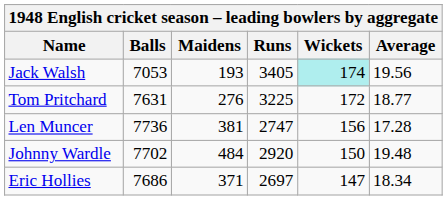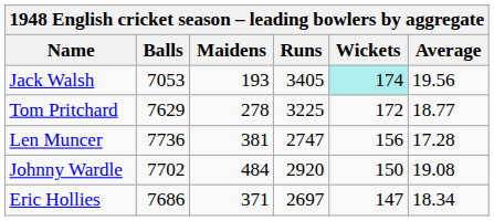 <table class="wikitable">
 <tr>
 <th bgcolor="#efefef" colspan="7">1948 English cricket season – leading bowlers by aggregate</th>
 </tr>
 <tr bgcolor="#efefef">
 <th>Name</th>
 <th>Balls</th>
 <th>Maidens</th>
 <th>Runs</th>
 <th>Wickets</th>
 <th>Average</th>
 </tr>
 <tr>
 <td><a href='#'>Jack Walsh</a></td>
 <td align="right">7053</td>
 <td align="right">193</td>
 <td align="right">3405</td>
 <td align="right" style="background: paleturquoise;">174</td>
 <td>19.56</td>
 </tr>
 <tr>
 <td><a href='#'>Tom Pritchard</a></td>
-<td align="right">7631</td>
-<td align="right">276</td>
+<td align="right">7629</td>
+<td align="right">278</td>
 <td align="right">3225</td>
 <td align="right">172</td>
 <td>18.77</td>
 </tr>
 <tr>
 <td><a href='#'>Len Muncer</a></td>
 <td align="right">7736</td>
 <td align="right">381</td>
 <td align="right">2747</td>
 <td align="right">156</td>
 <td>17.28</td>
 </tr>
 <tr>
 <td><a href='#'>Johnny Wardle</a></td>
 <td align="right">7702</td>
 <td align="right">484</td>
 <td align="right">2920</td>
 <td align="right">150</td>
-<td>19.48</td>
+<td>19.08</td>
 </tr>
 <tr>
 <td><a href='#'>Eric Hollies</a></td>
 <td align="right">7686</td>
 <td align="right">371</td>
 <td align="right">2697</td>
 <td align="right">147</td>
 <td>18.34</td>
 </tr>
 </table>
